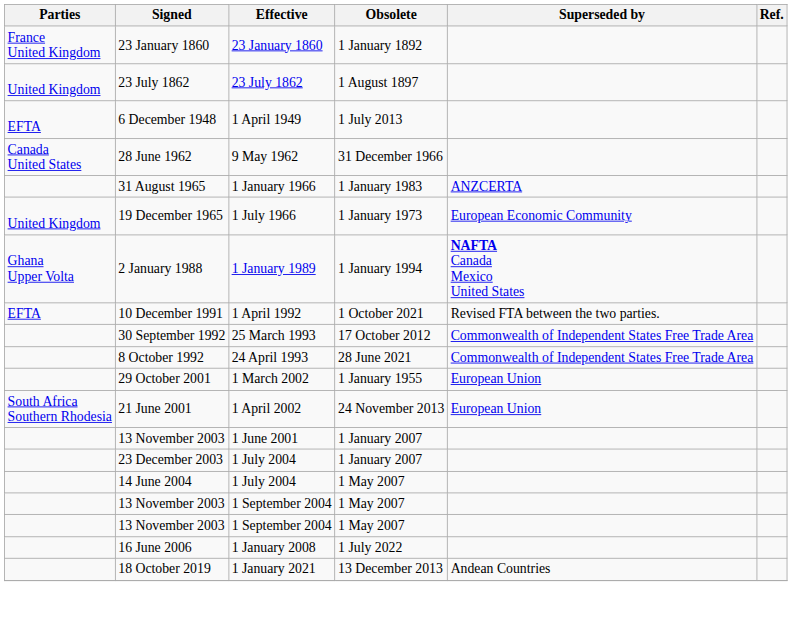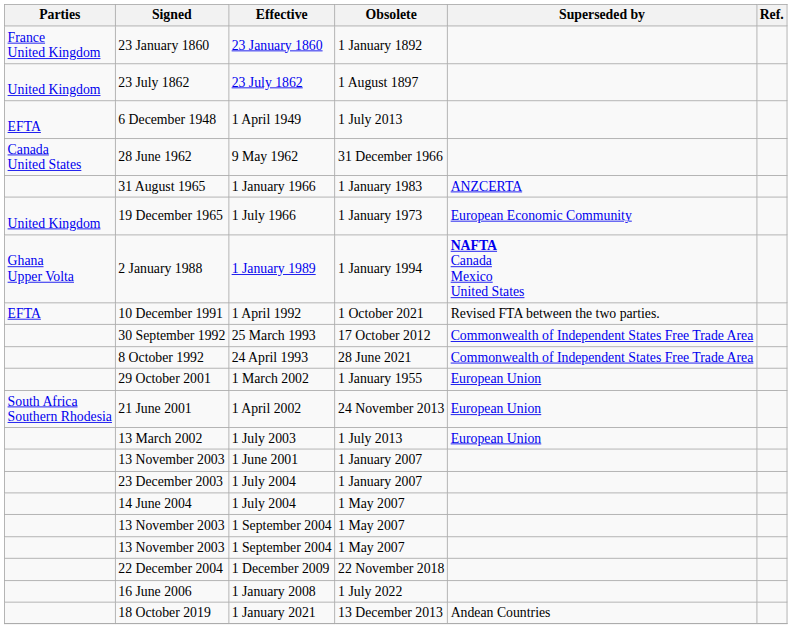 <table class="wikitable sortable">
 <tr>
 <th>Parties</th>
 <th>Signed</th>
 <th>Effective</th>
 <th>Obsolete</th>
 <th>Superseded by</th>
 <th>Ref.</th>
 </tr>
 <tr>
 <td> <a href='#'>France</a><br> <a href='#'>United Kingdom</a></td>
 <td>23 January 1860</td>
 <td><a href='#'>23 January 1860</a></td>
 <td>1 January 1892</td>
 <td></td>
 <td></td>
 </tr>
 <tr>
 <td><br> <a href='#'>United Kingdom</a></td>
 <td>23 July 1862</td>
 <td><a href='#'>23 July 1862</a></td>
 <td>1 August 1897</td>
 <td></td>
 <td></td>
 </tr>
 <tr>
 <td><br> <a href='#'>EFTA</a></td>
 <td>6 December 1948</td>
 <td>1 April 1949</td>
 <td>1 July 2013</td>
 <td></td>
 <td></td>
 </tr>
 <tr>
 <td> <a href='#'>Canada</a><br> <a href='#'>United States</a></td>
 <td>28 June 1962</td>
 <td>9 May 1962</td>
 <td>31 December 1966</td>
 <td></td>
 <td></td>
 </tr>
 <tr>
 <td><br></td>
 <td>31 August 1965</td>
 <td>1 January 1966</td>
 <td>1 January 1983</td>
 <td><a href='#'>ANZCERTA</a></td>
 <td></td>
 </tr>
 <tr>
 <td><br> <a href='#'>United Kingdom</a></td>
 <td>19 December 1965</td>
 <td>1 July 1966</td>
 <td>1 January 1973</td>
 <td> <a href='#'>European Economic Community</a></td>
 <td></td>
 </tr>
 <tr>
 <td> <a href='#'>Ghana</a> <br> <a href='#'>Upper Volta</a></td>
 <td>2 January 1988</td>
 <td><a href='#'>1 January 1989</a></td>
 <td>1 January 1994</td>
 <td><strong><a href='#'>NAFTA</a></strong><br> <a href='#'>Canada</a><br> <a href='#'>Mexico</a><br> <a href='#'>United States</a></td>
 <td></td>
 </tr>
 <tr>
 <td> <a href='#'>EFTA</a><br></td>
 <td>10 December 1991</td>
 <td>1 April 1992</td>
 <td>1 October 2021</td>
 <td>Revised FTA between the two parties.</td>
 <td></td>
 </tr>
 <tr>
 <td><br></td>
 <td>30 September 1992</td>
 <td>25 March 1993</td>
 <td>17 October 2012</td>
 <td> <a href='#'>Commonwealth of Independent States Free Trade Area</a></td>
 <td></td>
 </tr>
 <tr>
 <td><br></td>
 <td>8 October 1992</td>
 <td>24 April 1993</td>
 <td>28 June 2021</td>
 <td> <a href='#'>Commonwealth of Independent States Free Trade Area</a></td>
 <td></td>
 </tr>
 <tr>
 <td><br></td>
 <td>29 October 2001</td>
 <td>1 March 2002</td>
 <td>1 January 1955</td>
 <td> <a href='#'>European Union</a></td>
 <td></td>
 </tr>
 <tr>
 <td> <a href='#'>South Africa</a> <br> <a href='#'>Southern Rhodesia</a></td>
 <td>21 June 2001</td>
 <td>1 April 2002</td>
 <td>24 November 2013</td>
 <td> <a href='#'>European Union</a></td>
 <td></td>
 </tr>
 <tr>
 <td><br></td>
+<td>13 March 2002</td>
+<td>1 July 2003</td>
+<td>1 July 2013</td>
+<td> <a href='#'>European Union</a></td>
+<td></td>
+</tr>
+<tr>
+<td><br></td>
 <td>13 November 2003</td>
 <td>1 June 2001</td>
 <td>1 January 2007</td>
 <td></td>
 <td></td>
 </tr>
 <tr>
 <td><br></td>
 <td>23 December 2003</td>
 <td>1 July 2004</td>
 <td>1 January 2007</td>
 <td></td>
 <td></td>
 </tr>
 <tr>
 <td><br></td>
 <td>14 June 2004</td>
 <td>1 July 2004</td>
 <td>1 May 2007</td>
 <td></td>
 <td></td>
 </tr>
 <tr>
 <td><br></td>
 <td>13 November 2003</td>
 <td>1 September 2004</td>
 <td>1 May 2007</td>
 <td></td>
 <td></td>
 </tr>
 <tr>
 <td><br></td>
 <td>13 November 2003</td>
 <td>1 September 2004</td>
 <td>1 May 2007</td>
 <td></td>
 <td></td>
 </tr>
 <tr>
 <td><br></td>
+<td>22 December 2004</td>
+<td>1 December 2009</td>
+<td>22 November 2018</td>
+<td></td>
+<td></td>
+</tr>
+<tr>
+<td><br></td>
 <td>16 June 2006</td>
 <td>1 January 2008</td>
 <td>1 July 2022</td>
 <td></td>
 <td></td>
 </tr>
 <tr>
 <td><br></td>
 <td>18 October 2019</td>
 <td>1 January 2021</td>
 <td>13 December 2013</td>
 <td>Andean Countries<br></td>
 <td></td>
 </tr>
 <tr>
 </tr>
 </table>
